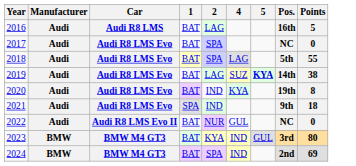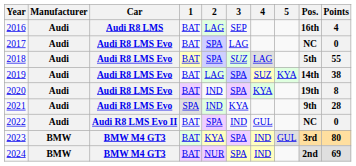 <table class="wikitable" border="1" style="text-align:center; font-size:85%;">
 <tr>
 <th>Year</th>
 <th>Manufacturer</th>
 <th>Car</th>
 <th>1</th>
 <th>2</th>
+<th>3</th>
 <th>4</th>
 <th>5</th>
 <th>Pos.</th>
 <th>Points</th>
 </tr>
 <tr>
 <td><a href='#'>2016</a></td>
 <th nowrap>Audi</th>
 <th nowrap><a href='#'>Audi R8 LMS</a></th>
 <td><a href='#'>BAT</a></td>
 <td style="background:#DFFFDF;"><a href='#'>LAG</a><br></td>
+<td><a href='#'>SEP</a></td>
 <td></td>
 <td></td>
 <th>16th</th>
-<th>5</th>
+<th>4</th>
 </tr>
 <tr>
 <td><a href='#'>2017</a></td>
 <th nowrap>Audi</th>
 <th nowrap><a href='#'>Audi R8 LMS Evo</a></th>
 <td><a href='#'>BAT</a></td>
 <td style="background:#CFCFFF;"><a href='#'>SPA</a><br></td>
+<td><a href='#'>LAG</a></td>
 <td></td>
 <td></td>
 <th>NC</th>
 <th>0</th>
 </tr>
 <tr>
 <td><a href='#'>2018</a></td>
 <th nowrap>Audi</th>
 <th nowrap><a href='#'>Audi R8 LMS Evo</a></th>
 <td style="background:#FFFFBF;"><a href='#'>BAT</a><br></td>
 <td style="background:#CFCFFF;"><a href='#'>SPA</a><br></td>
+<td style="background:#DFFFDF;"><em><a href='#'>SUZ</a></em><br></td>
 <td style="background:#DFDFDF;"><a href='#'>LAG</a><br></td>
 <td></td>
 <th>5th</th>
 <th>55</th>
 </tr>
 <tr>
 <td><a href='#'>2019</a></td>
 <th nowrap>Audi</th>
 <th nowrap><a href='#'>Audi R8 LMS Evo</a></th>
 <td><a href='#'>BAT</a></td>
 <td style="background:#DFFFDF;"><a href='#'>LAG</a><br></td>
+<td style="background:#CFCFFF;"><a href='#'>SPA</a><br></td>
 <td style="background:#FFFFBF;"><a href='#'>SUZ</a><br></td>
-<td style="background:#DFFFDF;"><strong><a href='#'>KYA</a><br></strong></td>
+<td style="background:#DFFFDF;"><a href='#'>KYA</a><br></td>
 <th>14th</th>
 <th>38</th>
 </tr>
 <tr>
 <td><a href='#'>2020</a></td>
 <th nowrap>Audi</th>
 <th nowrap><a href='#'>Audi R8 LMS Evo</a></th>
 <td style="background:#EFCFFF;"><a href='#'>BAT</a><br></td>
 <td><a href='#'>IND</a></td>
+<td style="background:#EFCFFF;"><a href='#'>SPA</a><br></td>
 <td style="background:#DFFFDF;"><a href='#'>KYA</a><br></td>
 <td></td>
 <th>19th</th>
 <th>8</th>
 </tr>
 <tr>
 <td><a href='#'>2021</a></td>
 <th nowrap>Audi</th>
 <th nowrap><a href='#'>Audi R8 LMS Evo</a></th>
 <td style="background:#DFDFDf;"><a href='#'>SPA</a><br></td>
 <td style="background:#DFFFDF;"><a href='#'>IND</a><br></td>
+<td><a href='#'>KYA</a></td>
 <td></td>
 <td></td>
 <th>9th</th>
-<th>18</th>
+<th>28</th>
 </tr>
 <tr>
 <td><a href='#'>2022</a></td>
 <th nowrap>Audi</th>
 <th nowrap><a href='#'>Audi R8 LMS Evo II</a></th>
 <td><a href='#'>BAT</a></td>
-<td style="background:#efcfff;"><a href='#'>NUR</a><br></td>
+<td style="background:#EFCFFF;"><a href='#'>SPA</a><br></td>
+<td><a href='#'>IND</a></td>
 <td><a href='#'>GUL</a></td>
 <td></td>
 <th>NC</th>
 <th>0</th>
 </tr>
 <tr>
 <td><a href='#'>2023</a></td>
 <th nowrap>BMW</th>
 <th nowrap><a href='#'>BMW M4 GT3</a></th>
 <td style="background:#DFFFDF;"><a href='#'>BAT</a><br></td>
 <td style="background:#FFFFBF;"><a href='#'>KYA</a><br></td>
+<td style="background:#EFCFFF;"><a href='#'>SPA</a><br></td>
 <td style="background:#FFFFBF;"><a href='#'>IND</a><br></td>
 <td style="background:#DFDFDF;"><a href='#'>GUL</a><br></td>
 <th style="background:#ffdf9f;"><strong>3rd</strong></th>
 <th style="background:#ffdf9f;"><strong>80</strong></th>
 </tr>
 <tr>
 <td><a href='#'>2024</a></td>
 <th nowrap>BMW</th>
 <th nowrap><a href='#'>BMW M4 GT3</a></th>
 <td style="background:#efcfff;"><a href='#'>BAT</a><br></td>
-<td style="background:#EFCFFF;"><a href='#'>SPA</a><br></td>
+<td style="background:#efcfff;"><a href='#'>NUR</a><br></td>
+<td style="background:#FFFFBF;"><a href='#'>SPA</a><br></td>
 <td style="background:#FFFFBF;"><a href='#'>IND</a><br></td>
 <td></td>
 <th style="background:#DFDFDF;"><strong>2nd</strong></th>
 <th style="background:#DFDFDF;"><strong>69</strong></th>
 </tr>
 </table>
